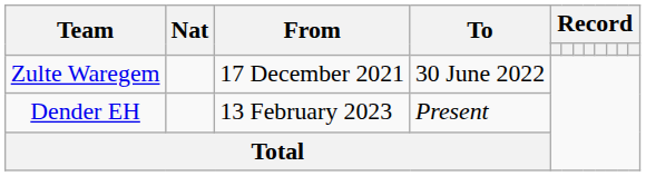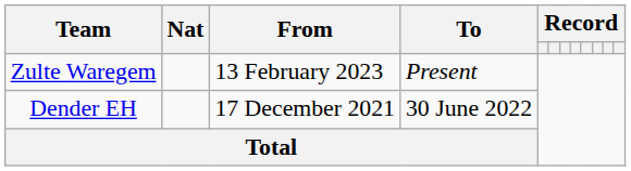 <table class="wikitable" style="text-align:center">
 <tr>
 <th rowspan="2">Team</th>
 <th rowspan="2">Nat</th>
 <th rowspan="2">From</th>
 <th rowspan="2">To</th>
 <th colspan="8">Record</th>
 </tr>
 <tr>
 <th></th>
 <th></th>
 <th></th>
 <th></th>
 <th></th>
 <th></th>
 <th></th>
 <th></th>
 </tr>
 <tr>
 <td><a href='#'>Zulte Waregem</a></td>
 <td></td>
-<td align=left>17 December 2021</td>
-<td align=left>30 June 2022<br></td>
+<td align=left>13 February 2023</td>
+<td align=left><em>Present</em><br></td>
 </tr>
 <tr>
 <td><a href='#'>Dender EH</a></td>
 <td></td>
-<td align=left>13 February 2023</td>
-<td align=left><em>Present</em><br></td>
+<td align=left>17 December 2021</td>
+<td align=left>30 June 2022<br></td>
 </tr>
 <tr>
 <th colspan=4>Total<br></th>
 </tr>
 </table>
